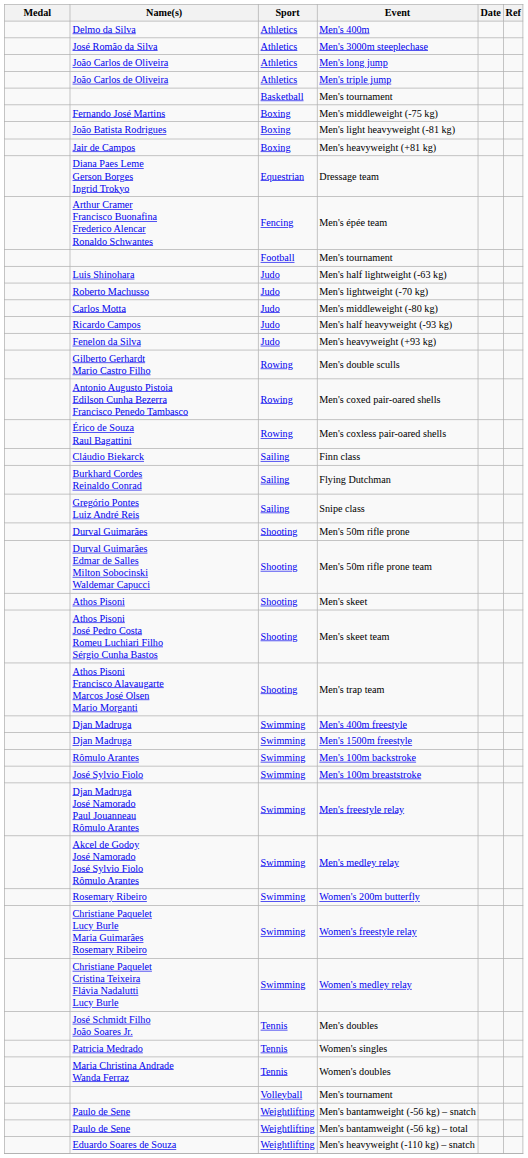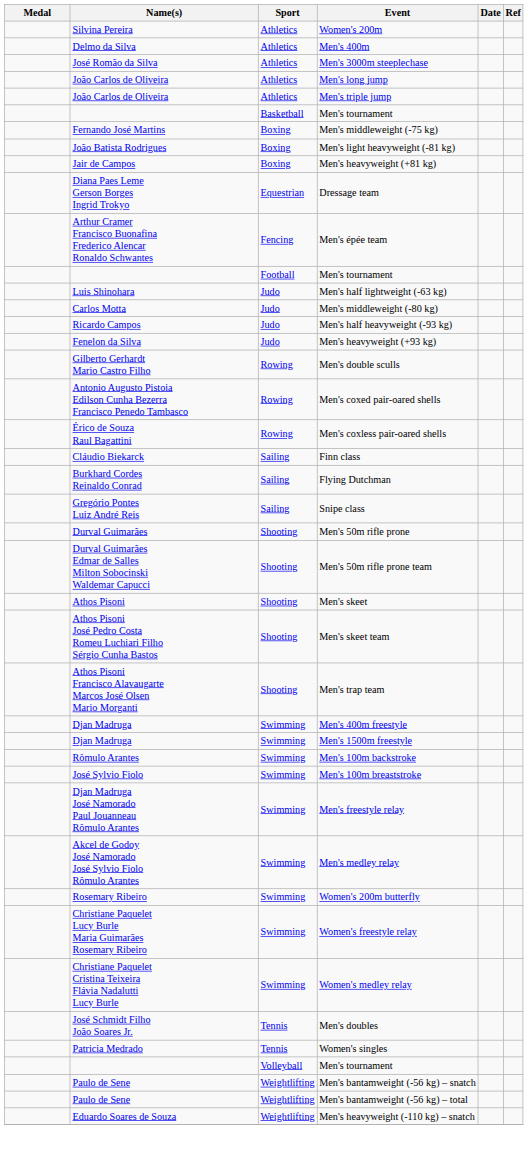 <table class="wikitable sortable" style="font-size: 95%;">
 <tr>
 <th style="width:6em">Medal</th>
 <th style="width:18em">Name(s)</th>
 <th>Sport</th>
 <th>Event</th>
 <th>Date</th>
 <th>Ref</th>
+</tr>
+<tr>
+<td></td>
+<td><a href='#'>Silvina Pereira</a></td>
+<td><a href='#'>Athletics</a></td>
+<td><a href='#'>Women's 200m</a></td>
+<td></td>
+<td></td>
 </tr>
 <tr>
 <td></td>
 <td><a href='#'>Delmo da Silva</a></td>
 <td><a href='#'>Athletics</a></td>
 <td><a href='#'>Men's 400m</a></td>
 <td></td>
 <td></td>
 </tr>
 <tr>
 <td></td>
 <td><a href='#'>José Romão da Silva</a></td>
 <td><a href='#'>Athletics</a></td>
 <td><a href='#'>Men's 3000m steeplechase</a></td>
 <td></td>
 <td></td>
 </tr>
 <tr>
 <td></td>
 <td><a href='#'>João Carlos de Oliveira</a></td>
 <td><a href='#'>Athletics</a></td>
 <td><a href='#'>Men's long jump</a></td>
 <td></td>
 <td></td>
 </tr>
 <tr>
 <td></td>
 <td><a href='#'>João Carlos de Oliveira</a></td>
 <td><a href='#'>Athletics</a></td>
 <td><a href='#'>Men's triple jump</a></td>
 <td></td>
 <td></td>
 </tr>
 <tr>
 <td></td>
 <td><br></td>
 <td><a href='#'>Basketball</a></td>
 <td>Men's tournament</td>
 <td></td>
 <td></td>
 </tr>
 <tr>
 <td></td>
 <td><a href='#'>Fernando José Martins</a></td>
 <td><a href='#'>Boxing</a></td>
 <td>Men's middleweight (-75 kg)</td>
 <td></td>
 <td></td>
 </tr>
 <tr>
 <td></td>
 <td><a href='#'>João Batista Rodrigues</a></td>
 <td><a href='#'>Boxing</a></td>
 <td>Men's light heavyweight (-81 kg)</td>
 <td></td>
 <td></td>
 </tr>
 <tr>
 <td></td>
 <td><a href='#'>Jair de Campos</a></td>
 <td><a href='#'>Boxing</a></td>
 <td>Men's heavyweight (+81 kg)</td>
 <td></td>
 <td></td>
 </tr>
 <tr>
 <td></td>
 <td><a href='#'>Diana Paes Leme</a><br><a href='#'>Gerson Borges</a><br><a href='#'>Ingrid Trokyo</a></td>
 <td><a href='#'>Equestrian</a></td>
 <td>Dressage team</td>
 <td></td>
 <td></td>
 </tr>
 <tr>
 <td></td>
 <td><a href='#'>Arthur Cramer</a><br><a href='#'>Francisco Buonafina</a><br><a href='#'>Frederico Alencar</a><br><a href='#'>Ronaldo Schwantes</a></td>
 <td><a href='#'>Fencing</a></td>
 <td>Men's épée team</td>
 <td></td>
 <td></td>
 </tr>
 <tr>
 <td></td>
 <td><br></td>
 <td><a href='#'>Football</a></td>
 <td>Men's tournament</td>
 <td></td>
 <td></td>
 </tr>
 <tr>
 <td></td>
 <td><a href='#'>Luis Shinohara</a></td>
 <td><a href='#'>Judo</a></td>
 <td>Men's half lightweight (-63 kg)</td>
-<td></td>
-<td></td>
-</tr>
-<tr>
-<td></td>
-<td><a href='#'>Roberto Machusso</a></td>
-<td><a href='#'>Judo</a></td>
-<td>Men's lightweight (-70 kg)</td>
 <td></td>
 <td></td>
 </tr>
 <tr>
 <td></td>
 <td><a href='#'>Carlos Motta</a></td>
 <td><a href='#'>Judo</a></td>
 <td>Men's middleweight (-80 kg)</td>
 <td></td>
 <td></td>
 </tr>
 <tr>
 <td></td>
 <td><a href='#'>Ricardo Campos</a></td>
 <td><a href='#'>Judo</a></td>
 <td>Men's half heavyweight (-93 kg)</td>
 <td></td>
 <td></td>
 </tr>
 <tr>
 <td></td>
 <td><a href='#'>Fenelon da Silva</a></td>
 <td><a href='#'>Judo</a></td>
 <td>Men's heavyweight (+93 kg)</td>
 <td></td>
 <td></td>
 </tr>
 <tr>
 <td></td>
 <td><a href='#'>Gilberto Gerhardt</a> <br> <a href='#'>Mario Castro Filho</a></td>
 <td><a href='#'>Rowing</a></td>
 <td>Men's double sculls</td>
 <td></td>
 <td></td>
 </tr>
 <tr>
 <td></td>
 <td><a href='#'>Antonio Augusto Pistoia</a> <br> <a href='#'>Edilson Cunha Bezerra</a> <br> <a href='#'>Francisco Penedo Tambasco</a></td>
 <td><a href='#'>Rowing</a></td>
 <td>Men's coxed pair-oared shells</td>
 <td></td>
 <td></td>
 </tr>
 <tr>
 <td></td>
 <td><a href='#'>Érico de Souza</a> <br> <a href='#'>Raul Bagattini</a></td>
 <td><a href='#'>Rowing</a></td>
 <td>Men's coxless pair-oared shells</td>
 <td></td>
 <td></td>
 </tr>
 <tr>
 <td></td>
 <td><a href='#'>Cláudio Biekarck</a></td>
 <td><a href='#'>Sailing</a></td>
 <td>Finn class</td>
 <td></td>
 <td></td>
 </tr>
 <tr>
 <td></td>
 <td><a href='#'>Burkhard Cordes</a> <br> <a href='#'>Reinaldo Conrad</a></td>
 <td><a href='#'>Sailing</a></td>
 <td>Flying Dutchman</td>
 <td></td>
 <td></td>
 </tr>
 <tr>
 <td></td>
 <td><a href='#'>Gregório Pontes</a> <br> <a href='#'>Luiz André Reis</a></td>
 <td><a href='#'>Sailing</a></td>
 <td>Snipe class</td>
 <td></td>
 <td></td>
 </tr>
 <tr>
 <td></td>
 <td><a href='#'>Durval Guimarães</a></td>
 <td><a href='#'>Shooting</a></td>
 <td>Men's 50m rifle prone</td>
 <td></td>
 <td></td>
 </tr>
 <tr>
 <td></td>
 <td><a href='#'>Durval Guimarães</a> <br> <a href='#'>Edmar de Salles</a> <br> <a href='#'>Milton Sobocinski</a> <br> <a href='#'>Waldemar Capucci</a></td>
 <td><a href='#'>Shooting</a></td>
 <td>Men's 50m rifle prone team</td>
 <td></td>
 <td></td>
 </tr>
 <tr>
 <td></td>
 <td><a href='#'>Athos Pisoni</a></td>
 <td><a href='#'>Shooting</a></td>
 <td>Men's skeet</td>
 <td></td>
 <td></td>
 </tr>
 <tr>
 <td></td>
 <td><a href='#'>Athos Pisoni</a> <br> <a href='#'>José Pedro Costa</a> <br> <a href='#'>Romeu Luchiari Filho</a> <br> <a href='#'>Sérgio Cunha Bastos</a></td>
 <td><a href='#'>Shooting</a></td>
 <td>Men's skeet team</td>
 <td></td>
 <td></td>
 </tr>
 <tr>
 <td></td>
 <td><a href='#'>Athos Pisoni</a> <br> <a href='#'>Francisco Alavaugarte</a> <br> <a href='#'>Marcos José Olsen</a> <br> <a href='#'>Mario Morganti</a></td>
 <td><a href='#'>Shooting</a></td>
 <td>Men's trap team</td>
 <td></td>
 <td></td>
 </tr>
 <tr>
 <td></td>
 <td><a href='#'>Djan Madruga</a></td>
 <td><a href='#'>Swimming</a></td>
 <td><a href='#'>Men's 400m freestyle</a></td>
 <td></td>
 <td></td>
 </tr>
 <tr>
 <td></td>
 <td><a href='#'>Djan Madruga</a></td>
 <td><a href='#'>Swimming</a></td>
 <td><a href='#'>Men's 1500m freestyle</a></td>
 <td></td>
 <td></td>
 </tr>
 <tr>
 <td></td>
 <td><a href='#'>Rômulo Arantes</a></td>
 <td><a href='#'>Swimming</a></td>
 <td><a href='#'>Men's 100m backstroke</a></td>
 <td></td>
 <td></td>
 </tr>
 <tr>
 <td></td>
 <td><a href='#'>José Sylvio Fiolo</a></td>
 <td><a href='#'>Swimming</a></td>
 <td><a href='#'>Men's 100m breaststroke</a></td>
 <td></td>
 <td></td>
 </tr>
 <tr>
 <td></td>
 <td><a href='#'>Djan Madruga</a> <br> <a href='#'>José Namorado</a> <br> <a href='#'>Paul Jouanneau</a> <br> <a href='#'>Rômulo Arantes</a></td>
 <td><a href='#'>Swimming</a></td>
 <td><a href='#'>Men's  freestyle relay</a></td>
 <td></td>
 <td></td>
 </tr>
 <tr>
 <td></td>
 <td><a href='#'>Akcel de Godoy</a> <br> <a href='#'>José Namorado</a> <br> <a href='#'>José Sylvio Fiolo</a>  <br> <a href='#'>Rômulo Arantes</a></td>
 <td><a href='#'>Swimming</a></td>
 <td><a href='#'>Men's  medley relay</a></td>
 <td></td>
 <td></td>
 </tr>
 <tr>
 <td></td>
 <td><a href='#'>Rosemary Ribeiro</a></td>
 <td><a href='#'>Swimming</a></td>
 <td><a href='#'>Women's 200m butterfly</a></td>
 <td></td>
 <td></td>
 </tr>
 <tr>
 <td></td>
 <td><a href='#'>Christiane Paquelet</a> <br> <a href='#'>Lucy Burle</a> <br> <a href='#'>Maria Guimarães</a> <br> <a href='#'>Rosemary Ribeiro</a></td>
 <td><a href='#'>Swimming</a></td>
 <td><a href='#'>Women's  freestyle relay</a></td>
 <td></td>
 <td></td>
 </tr>
 <tr>
 <td></td>
 <td><a href='#'>Christiane Paquelet</a> <br> <a href='#'>Cristina Teixeira</a> <br> <a href='#'>Flávia Nadalutti</a> <br> <a href='#'>Lucy Burle</a></td>
 <td><a href='#'>Swimming</a></td>
 <td><a href='#'>Women's  medley relay</a></td>
 <td></td>
 <td></td>
 </tr>
 <tr>
 <td></td>
 <td><a href='#'>José Schmidt Filho</a> <br> <a href='#'>João Soares Jr.</a></td>
 <td><a href='#'>Tennis</a></td>
 <td>Men's doubles</td>
 <td></td>
 <td></td>
 </tr>
 <tr>
 <td></td>
 <td><a href='#'>Patricia Medrado</a></td>
 <td><a href='#'>Tennis</a></td>
 <td>Women's singles</td>
 <td></td>
 <td></td>
 </tr>
 <tr>
 <td></td>
-<td><a href='#'>Maria Christina Andrade</a> <br> <a href='#'>Wanda Ferraz</a></td>
-<td><a href='#'>Tennis</a></td>
-<td>Women's doubles</td>
-<td></td>
-<td></td>
-</tr>
-<tr>
-<td></td>
 <td><br></td>
 <td><a href='#'>Volleyball</a></td>
 <td>Men's tournament</td>
 <td></td>
 <td></td>
 </tr>
 <tr>
 <td></td>
 <td><a href='#'>Paulo de Sene</a></td>
 <td><a href='#'>Weightlifting</a></td>
 <td>Men's bantamweight (-56 kg) – snatch</td>
 <td></td>
 <td></td>
 </tr>
 <tr>
 <td></td>
 <td><a href='#'>Paulo de Sene</a></td>
 <td><a href='#'>Weightlifting</a></td>
 <td>Men's bantamweight (-56 kg) – total</td>
 <td></td>
 <td></td>
 </tr>
 <tr>
 <td></td>
 <td><a href='#'>Eduardo Soares de Souza</a></td>
 <td><a href='#'>Weightlifting</a></td>
 <td>Men's heavyweight (-110 kg) – snatch</td>
 <td></td>
 <td></td>
 </tr>
 <tr>
 </tr>
 </table>
